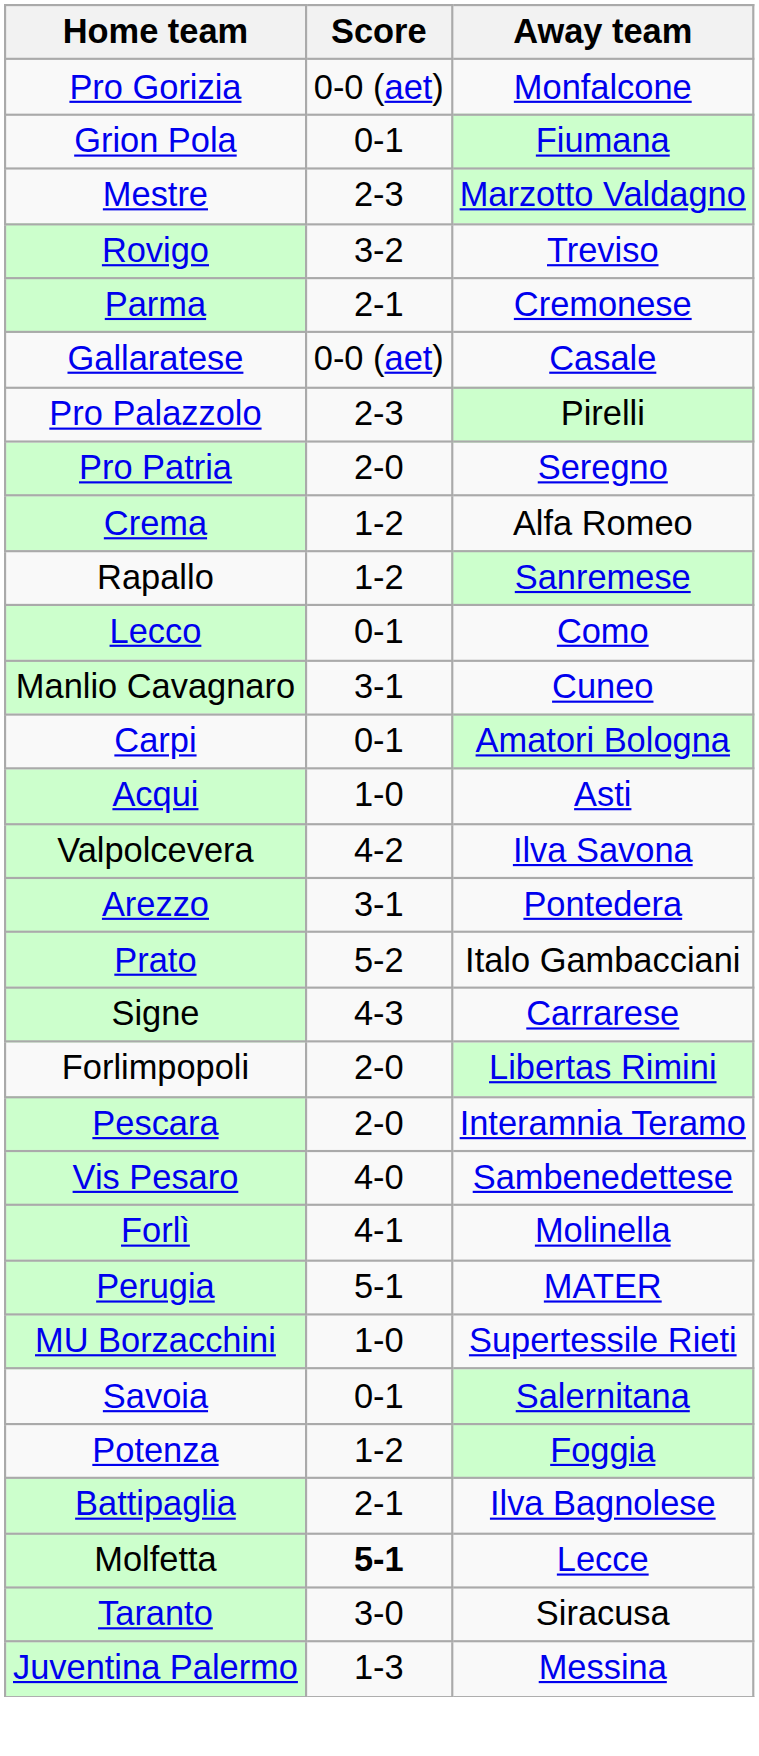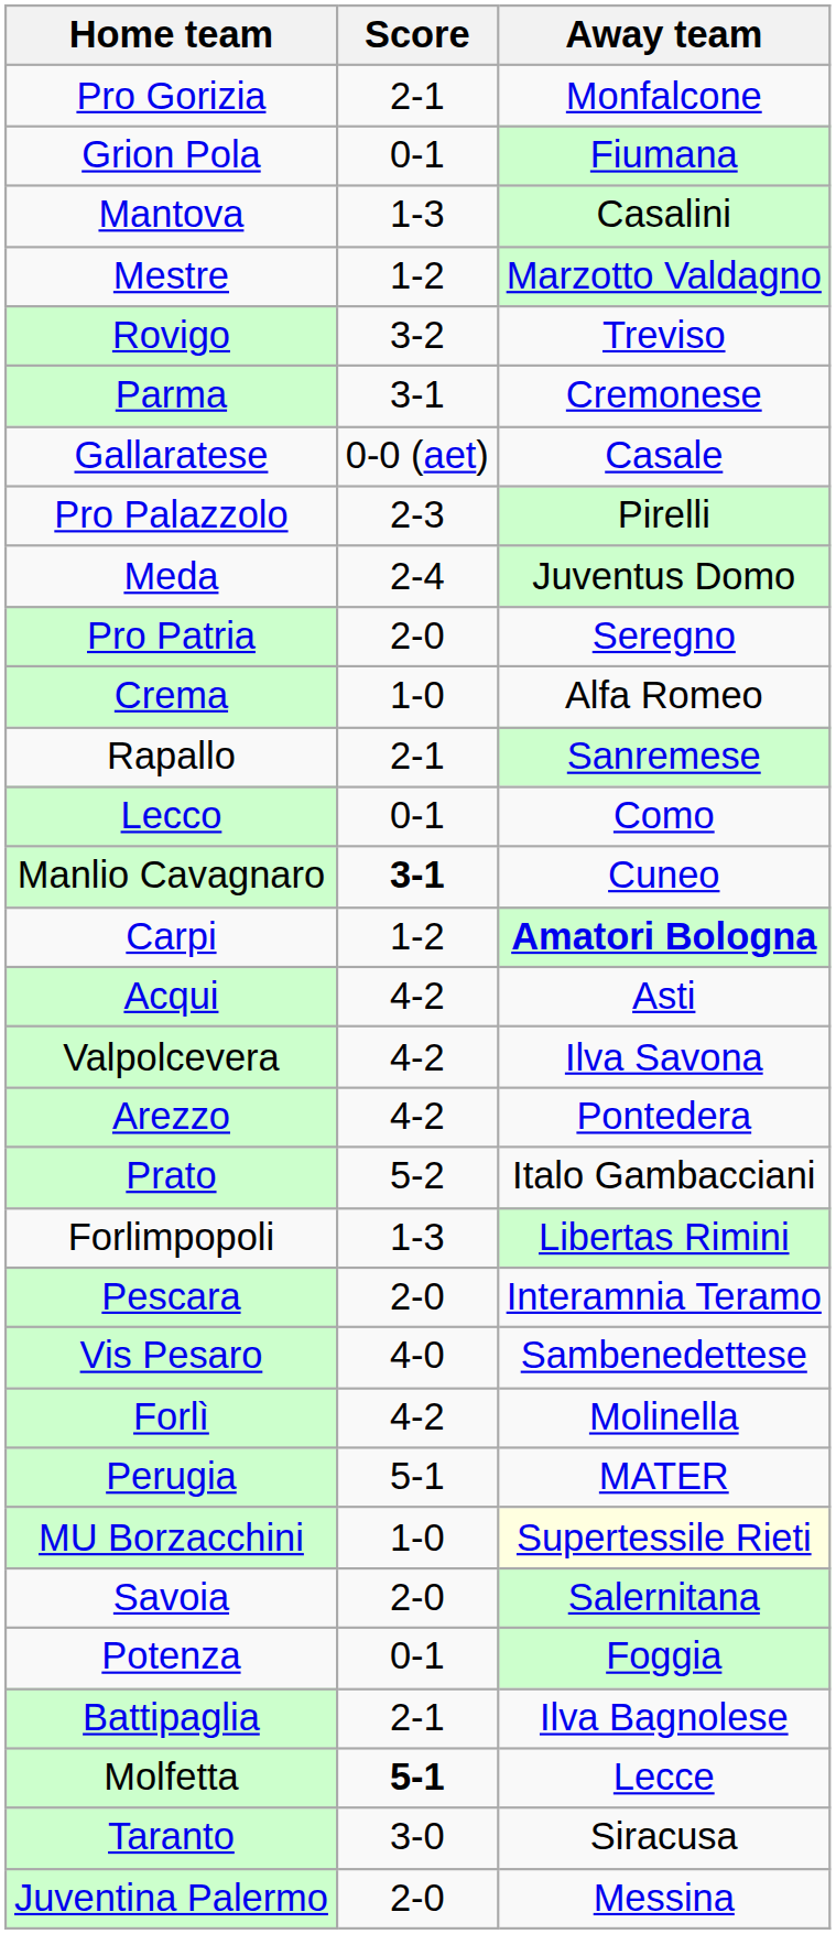 <table class="wikitable" style="text-align: center">
 <tr>
 <th>Home team</th>
 <th>Score</th>
 <th>Away team</th>
 </tr>
 <tr>
 <td><a href='#'>Pro Gorizia</a></td>
-<td>0-0 (<a href='#'>aet</a>)</td>
+<td>2-1</td>
 <td><a href='#'>Monfalcone</a></td>
 </tr>
 <tr>
 <td><a href='#'>Grion Pola</a></td>
 <td>0-1</td>
 <td bgcolor="ccffcc"><a href='#'>Fiumana</a></td>
 </tr>
 <tr>
+<td><a href='#'>Mantova</a></td>
+<td>1-3</td>
+<td bgcolor="ccffcc">Casalini</td>
+</tr>
+<tr>
 <td><a href='#'>Mestre</a></td>
-<td>2-3</td>
+<td>1-2</td>
 <td bgcolor="ccffcc"><a href='#'>Marzotto Valdagno</a></td>
 </tr>
 <tr>
 <td bgcolor="ccffcc"><a href='#'>Rovigo</a></td>
 <td>3-2</td>
 <td><a href='#'>Treviso</a></td>
 </tr>
 <tr>
 <td bgcolor="ccffcc"><a href='#'>Parma</a></td>
-<td>2-1</td>
+<td>3-1</td>
 <td><a href='#'>Cremonese</a></td>
 </tr>
 <tr>
 <td><a href='#'>Gallaratese</a></td>
 <td>0-0 (<a href='#'>aet</a>)</td>
 <td><a href='#'>Casale</a></td>
 </tr>
 <tr>
 <td><a href='#'>Pro Palazzolo</a></td>
 <td>2-3</td>
 <td bgcolor="ccffcc">Pirelli</td>
 </tr>
 <tr>
+<td><a href='#'>Meda</a></td>
+<td>2-4</td>
+<td bgcolor="ccffcc">Juventus Domo</td>
+</tr>
+<tr>
 <td bgcolor="ccffcc"><a href='#'>Pro Patria</a></td>
 <td>2-0</td>
 <td><a href='#'>Seregno</a></td>
 </tr>
 <tr>
 <td bgcolor="ccffcc"><a href='#'>Crema</a></td>
-<td>1-2</td>
+<td>1-0</td>
 <td>Alfa Romeo</td>
 </tr>
 <tr>
 <td>Rapallo</td>
-<td>1-2</td>
+<td>2-1</td>
 <td bgcolor="ccffcc"><a href='#'>Sanremese</a></td>
 </tr>
 <tr>
 <td bgcolor="ccffcc"><a href='#'>Lecco</a></td>
 <td>0-1</td>
 <td><a href='#'>Como</a></td>
 </tr>
 <tr>
 <td bgcolor="ccffcc">Manlio Cavagnaro</td>
-<td>3-1</td>
+<td><strong>3-1</strong></td>
 <td><a href='#'>Cuneo</a></td>
 </tr>
 <tr>
 <td><a href='#'>Carpi</a></td>
-<td>0-1</td>
-<td bgcolor="ccffcc"><a href='#'>Amatori Bologna</a></td>
+<td>1-2</td>
+<td bgcolor="ccffcc"><strong><a href='#'>Amatori Bologna</a></strong></td>
 </tr>
 <tr>
 <td bgcolor="ccffcc"><a href='#'>Acqui</a></td>
-<td>1-0</td>
+<td>4-2</td>
 <td><a href='#'>Asti</a></td>
 </tr>
 <tr>
 <td bgcolor="ccffcc">Valpolcevera</td>
 <td>4-2</td>
 <td><a href='#'>Ilva Savona</a></td>
 </tr>
 <tr>
 <td bgcolor="ccffcc"><a href='#'>Arezzo</a></td>
-<td>3-1</td>
+<td>4-2</td>
 <td><a href='#'>Pontedera</a></td>
 </tr>
 <tr>
 <td bgcolor="ccffcc"><a href='#'>Prato</a></td>
 <td>5-2</td>
 <td>Italo Gambacciani</td>
 </tr>
 <tr>
-<td bgcolor="ccffcc">Signe</td>
-<td>4-3</td>
-<td><a href='#'>Carrarese</a></td>
-</tr>
-<tr>
 <td>Forlimpopoli</td>
-<td>2-0 </td>
+<td>1-3</td>
 <td bgcolor="ccffcc"><a href='#'>Libertas Rimini</a></td>
 </tr>
 <tr>
 <td bgcolor="ccffcc"><a href='#'>Pescara</a></td>
 <td>2-0</td>
 <td><a href='#'>Interamnia Teramo</a></td>
 </tr>
 <tr>
 <td bgcolor="ccffcc"><a href='#'>Vis Pesaro</a></td>
 <td>4-0</td>
 <td><a href='#'>Sambenedettese</a></td>
 </tr>
 <tr>
 <td bgcolor="ccffcc"><a href='#'>Forlì</a></td>
-<td>4-1</td>
+<td>4-2</td>
 <td><a href='#'>Molinella</a></td>
 </tr>
 <tr>
 <td bgcolor="ccffcc"><a href='#'>Perugia</a></td>
 <td>5-1</td>
 <td><a href='#'>MATER</a></td>
 </tr>
 <tr>
 <td bgcolor="ccffcc"><a href='#'>MU Borzacchini</a></td>
 <td>1-0</td>
-<td><a href='#'>Supertessile Rieti</a></td>
+<td style="background: lightyellow;"><a href='#'>Supertessile Rieti</a></td>
 </tr>
 <tr>
 <td><a href='#'>Savoia</a></td>
-<td>0-1</td>
+<td>2-0 </td>
 <td bgcolor="ccffcc"><a href='#'>Salernitana</a></td>
 </tr>
 <tr>
 <td><a href='#'>Potenza</a></td>
-<td>1-2</td>
+<td>0-1</td>
 <td bgcolor="ccffcc"><a href='#'>Foggia</a></td>
 </tr>
 <tr>
 <td bgcolor="ccffcc"><a href='#'>Battipaglia</a></td>
 <td>2-1</td>
 <td><a href='#'>Ilva Bagnolese</a></td>
 </tr>
 <tr>
 <td bgcolor="ccffcc">Molfetta</td>
 <td><strong>5-1</strong></td>
 <td><a href='#'>Lecce</a></td>
 </tr>
 <tr>
 <td bgcolor="ccffcc"><a href='#'>Taranto</a></td>
 <td>3-0</td>
 <td>Siracusa</td>
 </tr>
 <tr>
 <td bgcolor="ccffcc"><a href='#'>Juventina Palermo</a></td>
-<td>1-3</td>
+<td>2-0 </td>
 <td><a href='#'>Messina</a></td>
 </tr>
 </table>
